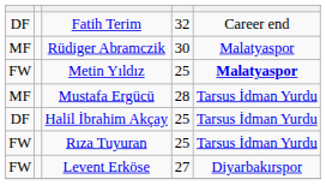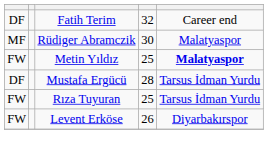 <table class="wikitable sortable" style="text-align: center">
 <tr>
 <th></th>
 <th></th>
 <th></th>
 <th></th>
 <th></th>
 </tr>
 <tr>
 <td>DF</td>
 <td></td>
 <td><a href='#'>Fatih Terim</a></td>
 <td>32</td>
 <td>Career end</td>
 </tr>
 <tr>
 <td>MF</td>
 <td></td>
 <td><a href='#'>Rüdiger Abramczik</a></td>
 <td>30</td>
 <td><a href='#'>Malatyaspor</a></td>
 </tr>
 <tr>
 <td>FW</td>
 <td></td>
 <td><a href='#'>Metin Yıldız</a></td>
 <td>25</td>
 <td><strong><a href='#'>Malatyaspor</a></strong></td>
 </tr>
 <tr>
-<td>MF</td>
+<td>DF</td>
 <td></td>
 <td><a href='#'>Mustafa Ergücü</a></td>
 <td>28</td>
-<td><a href='#'>Tarsus İdman Yurdu</a></td>
-</tr>
-<tr>
-<td>DF</td>
-<td></td>
-<td><a href='#'>Halil İbrahim Akçay</a></td>
-<td>25</td>
 <td><a href='#'>Tarsus İdman Yurdu</a></td>
 </tr>
 <tr>
 <td>FW</td>
 <td></td>
 <td><a href='#'>Rıza Tuyuran</a></td>
 <td>25</td>
 <td><a href='#'>Tarsus İdman Yurdu</a></td>
 </tr>
 <tr>
 <td>FW</td>
 <td></td>
 <td><a href='#'>Levent Erköse</a></td>
-<td>27</td>
+<td>26</td>
 <td><a href='#'>Diyarbakırspor</a></td>
 </tr>
 <tr>
 </tr>
 </table>
